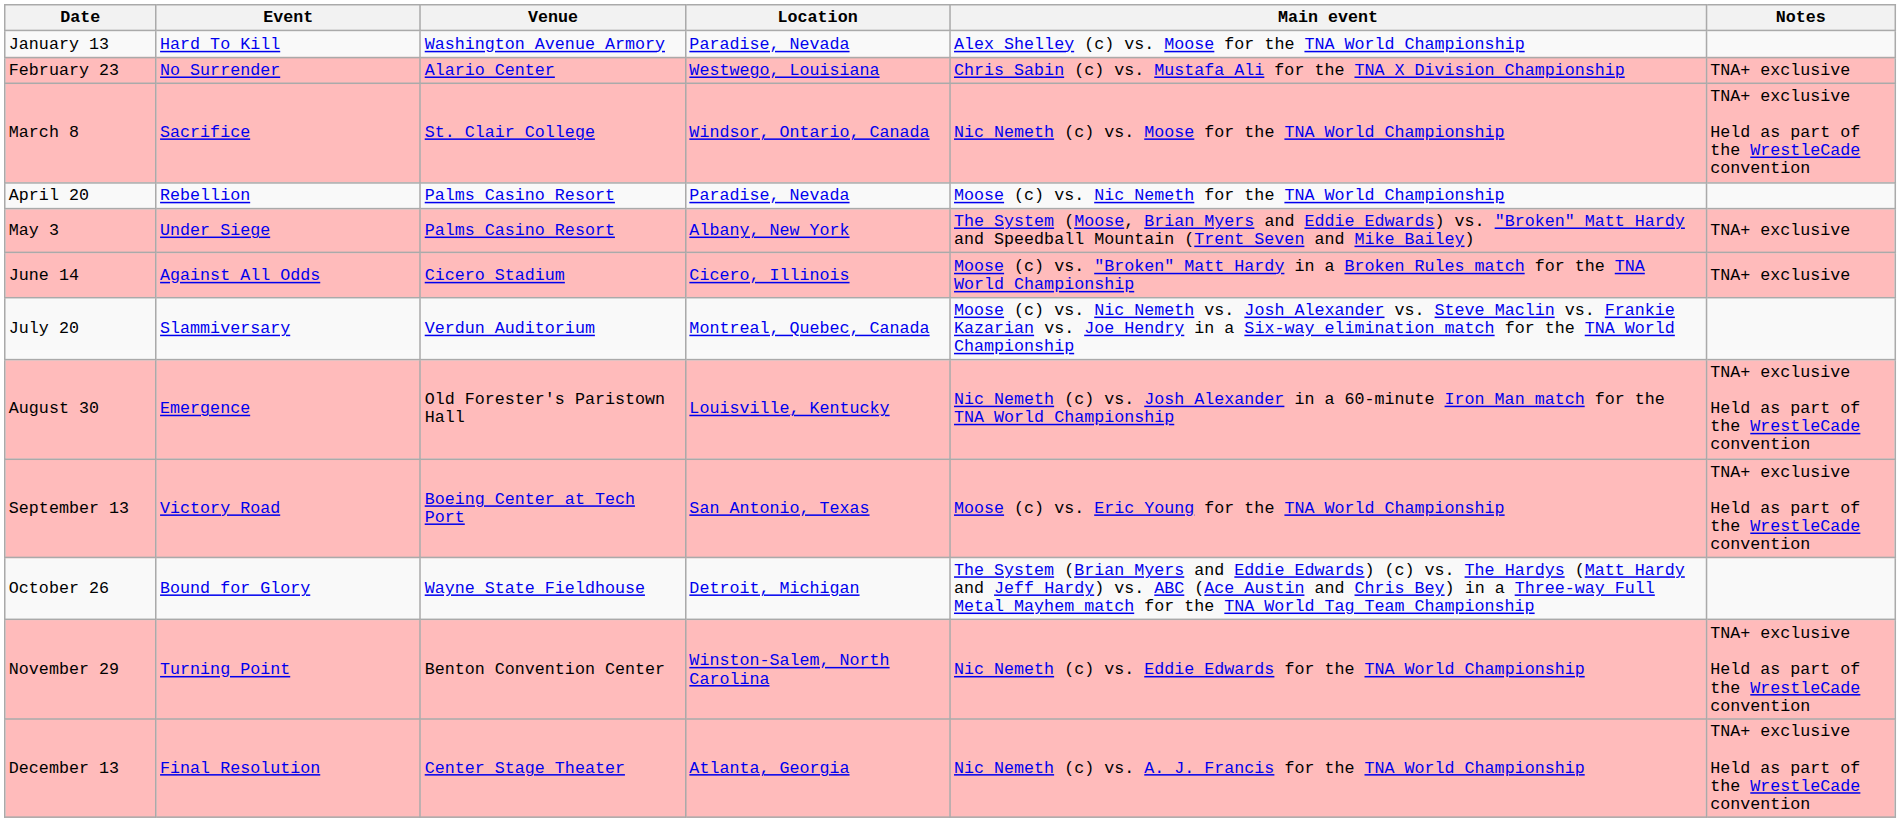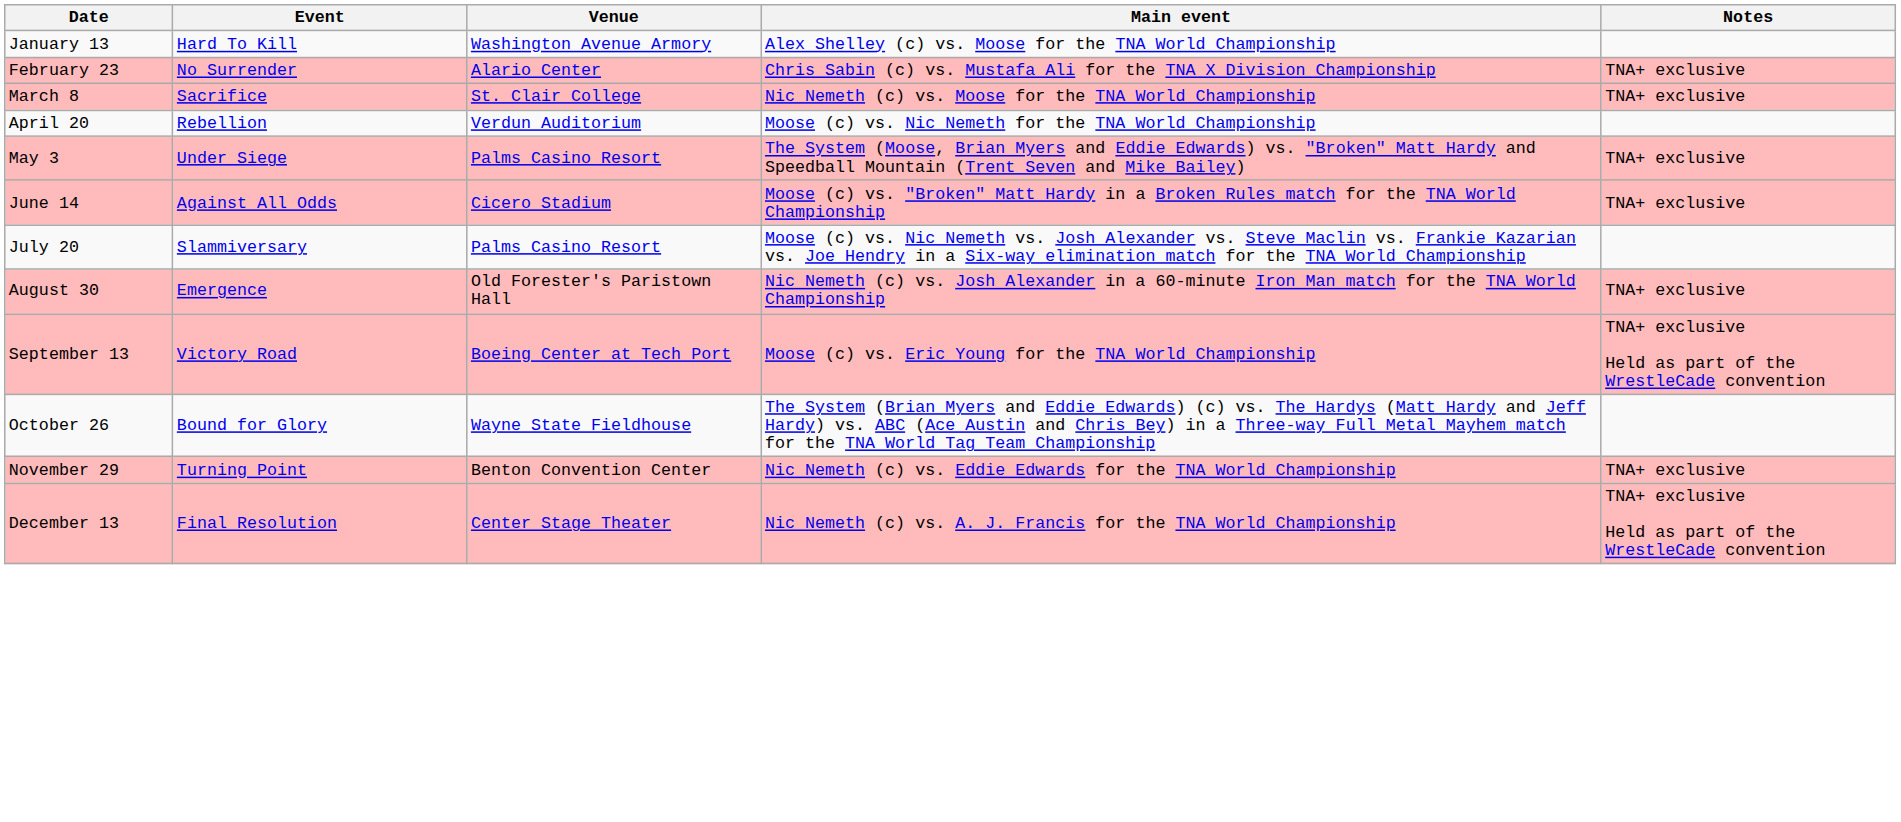 <table class="sortable wikitable succession-box" style="font-size:85%;">
 <tr>
 <th width="8%">Date</th>
 <th width="14%">Event</th>
 <th width="14%">Venue</th>
-<th width="14%">Location</th>
 <th width="40%">Main event</th>
 <th width="14%">Notes</th>
 </tr>
 <tr>
 <td>January 13</td>
 <td><a href='#'>Hard To Kill</a></td>
 <td><a href='#'>Washington Avenue Armory</a></td>
-<td><a href='#'>Paradise, Nevada</a></td>
 <td><a href='#'>Alex Shelley</a> (c) vs. <a href='#'>Moose</a> for the <a href='#'>TNA World Championship</a></td>
 <td></td>
 </tr>
 <tr style="background: #FBB">
 <td>February 23</td>
 <td><a href='#'>No Surrender</a></td>
 <td><a href='#'>Alario Center</a></td>
-<td><a href='#'>Westwego, Louisiana</a></td>
 <td><a href='#'>Chris Sabin</a> (c) vs. <a href='#'>Mustafa Ali</a> for the <a href='#'>TNA X Division Championship</a></td>
 <td>TNA+ exclusive</td>
 </tr>
 <tr style="background: #FBB">
 <td>March 8</td>
 <td><a href='#'>Sacrifice</a></td>
 <td><a href='#'>St. Clair College</a></td>
-<td><a href='#'>Windsor, Ontario, Canada</a></td>
 <td><a href='#'>Nic Nemeth</a> (c) vs. <a href='#'>Moose</a> for the <a href='#'>TNA World Championship</a></td>
-<td>TNA+ exclusive<br><br>Held as part of the <a href='#'>WrestleCade</a> convention</td>
+<td>TNA+ exclusive</td>
 </tr>
 <tr>
 <td>April 20</td>
 <td><a href='#'>Rebellion</a></td>
-<td><a href='#'>Palms Casino Resort</a></td>
-<td><a href='#'>Paradise, Nevada</a></td>
+<td><a href='#'>Verdun Auditorium</a></td>
 <td><a href='#'>Moose</a> (c) vs. <a href='#'>Nic Nemeth</a> for the <a href='#'>TNA World Championship</a></td>
 <td></td>
 </tr>
 <tr style="background: #FBB">
 <td>May 3</td>
 <td><a href='#'>Under Siege</a></td>
 <td><a href='#'>Palms Casino Resort</a></td>
-<td><a href='#'>Albany, New York</a></td>
 <td><a href='#'>The System</a> (<a href='#'>Moose</a>, <a href='#'>Brian Myers</a> and <a href='#'>Eddie Edwards</a>) vs. <a href='#'>"Broken" Matt Hardy</a> and Speedball Mountain (<a href='#'>Trent Seven</a> and <a href='#'>Mike Bailey</a>)</td>
 <td>TNA+ exclusive</td>
 </tr>
 <tr style="background: #FBB">
 <td>June 14</td>
 <td><a href='#'>Against All Odds</a></td>
 <td><a href='#'>Cicero Stadium</a></td>
-<td><a href='#'>Cicero, Illinois</a></td>
 <td><a href='#'>Moose</a> (c) vs. <a href='#'>"Broken" Matt Hardy</a> in a <a href='#'>Broken Rules match</a> for the <a href='#'>TNA World Championship</a></td>
 <td>TNA+ exclusive</td>
 </tr>
 <tr>
 <td>July 20</td>
 <td><a href='#'>Slammiversary</a></td>
-<td><a href='#'>Verdun Auditorium</a></td>
-<td><a href='#'>Montreal, Quebec, Canada</a></td>
+<td><a href='#'>Palms Casino Resort</a></td>
 <td><a href='#'>Moose</a> (c) vs. <a href='#'>Nic Nemeth</a> vs. <a href='#'>Josh Alexander</a> vs. <a href='#'>Steve Maclin</a> vs. <a href='#'>Frankie Kazarian</a> vs. <a href='#'>Joe Hendry</a> in a <a href='#'>Six-way elimination match</a> for the <a href='#'>TNA World Championship</a></td>
 <td></td>
 </tr>
 <tr style="background: #FBB">
 <td>August 30</td>
 <td><a href='#'>Emergence</a></td>
 <td>Old Forester's Paristown Hall</td>
-<td><a href='#'>Louisville, Kentucky</a></td>
 <td><a href='#'>Nic Nemeth</a> (c) vs. <a href='#'>Josh Alexander</a> in a 60-minute <a href='#'>Iron Man match</a> for the <a href='#'>TNA World Championship</a></td>
-<td>TNA+ exclusive<br><br>Held as part of the <a href='#'>WrestleCade</a> convention</td>
+<td>TNA+ exclusive</td>
 </tr>
 <tr style="background: #FBB">
 <td>September 13</td>
 <td><a href='#'>Victory Road</a></td>
 <td><a href='#'>Boeing Center at Tech Port</a></td>
-<td><a href='#'>San Antonio, Texas</a></td>
 <td><a href='#'>Moose</a> (c) vs. <a href='#'>Eric Young</a> for the <a href='#'>TNA World Championship</a></td>
 <td>TNA+ exclusive<br><br>Held as part of the <a href='#'>WrestleCade</a> convention</td>
 </tr>
 <tr>
 <td>October 26</td>
 <td><a href='#'>Bound for Glory</a></td>
 <td><a href='#'>Wayne State Fieldhouse</a></td>
-<td><a href='#'>Detroit, Michigan</a></td>
 <td><a href='#'>The System</a> (<a href='#'>Brian Myers</a> and <a href='#'>Eddie Edwards</a>) (c) vs. <a href='#'>The Hardys</a> (<a href='#'>Matt Hardy</a> and <a href='#'>Jeff Hardy</a>) vs. <a href='#'>ABC</a> (<a href='#'>Ace Austin</a> and <a href='#'>Chris Bey</a>) in a <a href='#'>Three-way Full Metal Mayhem match</a> for the <a href='#'>TNA World Tag Team Championship</a></td>
 <td></td>
 </tr>
 <tr style="background: #FBB">
 <td>November 29</td>
 <td><a href='#'>Turning Point</a></td>
 <td>Benton Convention Center</td>
-<td><a href='#'>Winston-Salem, North Carolina</a></td>
 <td><a href='#'>Nic Nemeth</a> (c) vs. <a href='#'>Eddie Edwards</a> for the <a href='#'>TNA World Championship</a></td>
-<td>TNA+ exclusive<br><br>Held as part of the <a href='#'>WrestleCade</a> convention</td>
+<td>TNA+ exclusive</td>
 </tr>
 <tr style="background: #FBB">
 <td>December 13</td>
 <td><a href='#'>Final Resolution</a></td>
 <td><a href='#'>Center Stage Theater</a></td>
-<td><a href='#'>Atlanta, Georgia</a></td>
 <td><a href='#'>Nic Nemeth</a> (c) vs. <a href='#'>A. J. Francis</a> for the <a href='#'>TNA World Championship</a></td>
 <td>TNA+ exclusive<br><br>Held as part of the <a href='#'>WrestleCade</a> convention</td>
 </tr>
 </table>
